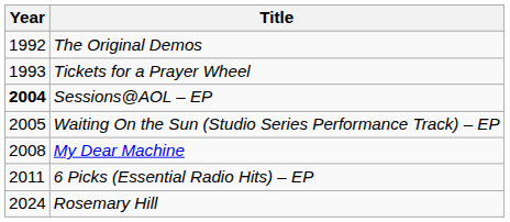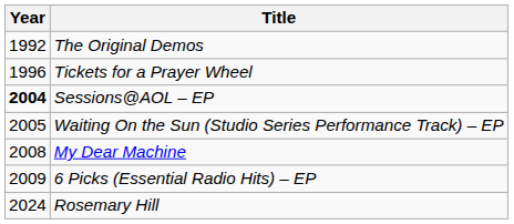 <table class="wikitable">
 <tr>
 <th scope="col">Year</th>
 <th scope="col">Title</th>
 </tr>
 <tr>
 <td>1992</td>
 <td><em>The Original Demos</em></td>
 </tr>
 <tr>
-<td>1993</td>
+<td>1996</td>
 <td><em>Tickets for a Prayer Wheel</em></td>
 </tr>
 <tr>
 <td><strong>2004</strong></td>
 <td><em>Sessions@AOL – EP</em></td>
 </tr>
 <tr>
 <td>2005</td>
 <td><em>Waiting On the Sun (Studio Series Performance Track) – EP</em></td>
 </tr>
 <tr>
 <td>2008</td>
 <td><em><a href='#'>My Dear Machine</a></em></td>
 </tr>
 <tr>
-<td>2011</td>
+<td>2009</td>
 <td><em>6 Picks (Essential Radio Hits) – EP</em></td>
 </tr>
 <tr>
 <td>2024</td>
 <td><em>Rosemary Hill</em></td>
 </tr>
 </table>
